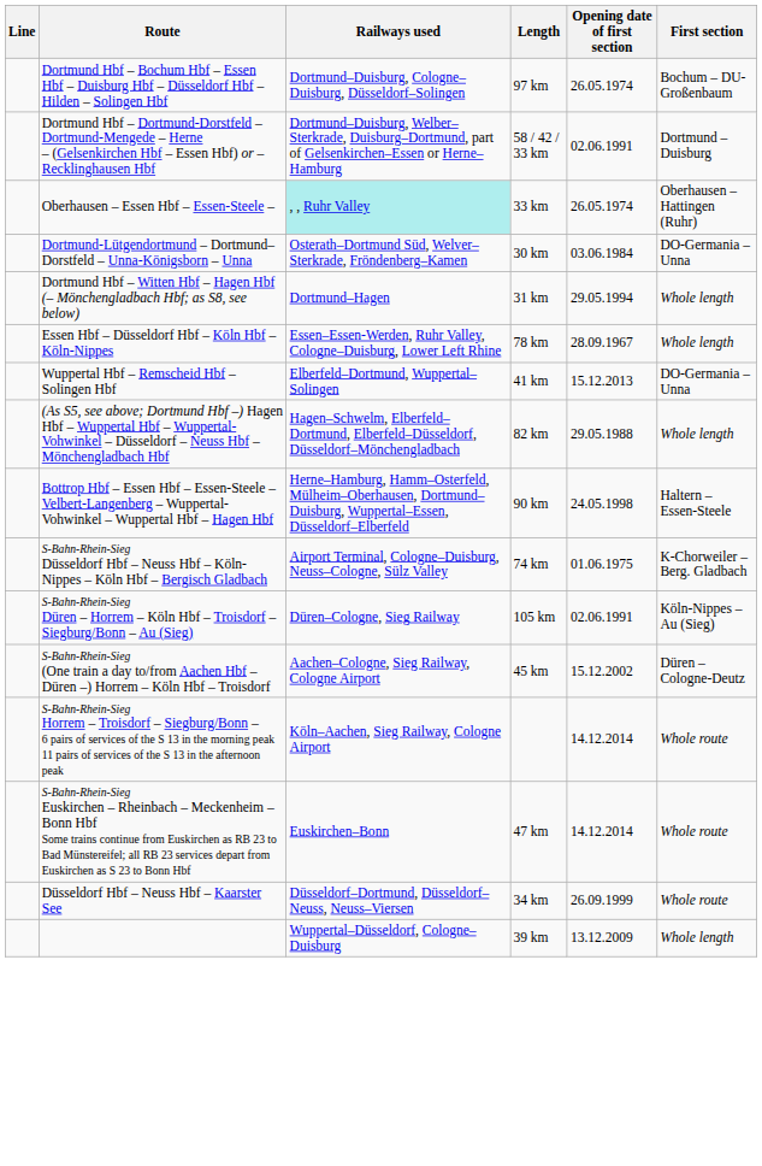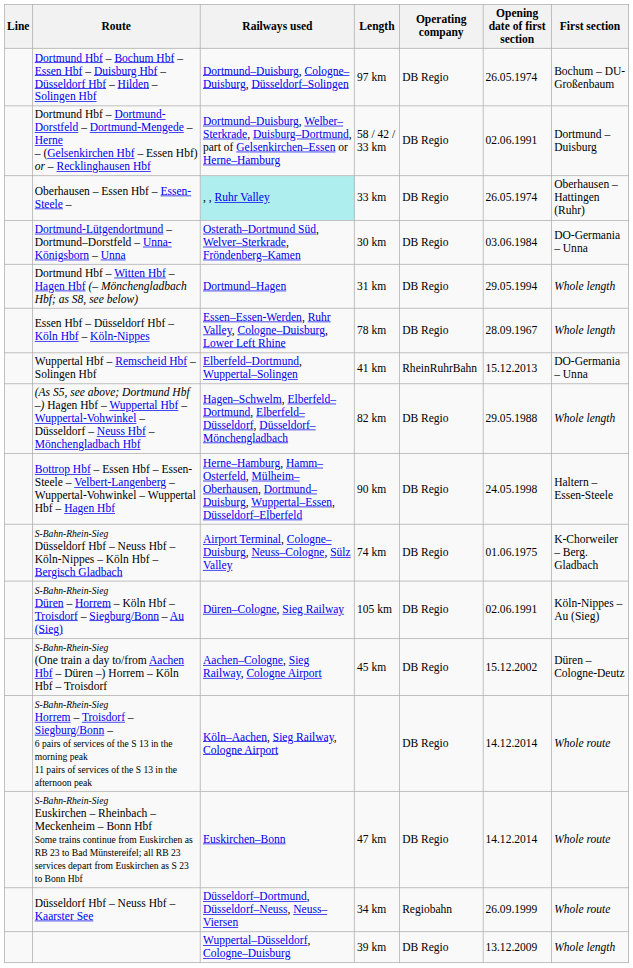 <table class="wikitable">
 <tr class="hintergrundfarbe5">
 <th>Line</th>
 <th>Route</th>
 <th>Railways used</th>
 <th>Length</th>
+<th>Operating company</th>
 <th>Opening date of first section</th>
 <th>First section</th>
 </tr>
 <tr>
 <td></td>
 <td><a href='#'>Dortmund Hbf</a> – <a href='#'>Bochum Hbf</a> – <a href='#'>Essen Hbf</a> –  <a href='#'>Duisburg Hbf</a> –  <a href='#'>Düsseldorf Hbf</a> – <a href='#'>Hilden</a> – <a href='#'>Solingen Hbf</a></td>
 <td><a href='#'>Dortmund–Duisburg</a>, <a href='#'>Cologne–Duisburg</a>, <a href='#'>Düsseldorf–Solingen</a></td>
 <td>97 km</td>
+<td>DB Regio</td>
 <td>26.05.1974</td>
 <td>Bochum – DU-Großenbaum</td>
 </tr>
 <tr>
 <td></td>
 <td>Dortmund Hbf – <a href='#'>Dortmund-Dorstfeld</a> – <a href='#'>Dortmund-Mengede</a> – <a href='#'>Herne</a><br>– (<a href='#'>Gelsenkirchen Hbf</a> – Essen Hbf) <em>or</em> – <a href='#'>Recklinghausen Hbf</a></td>
 <td><a href='#'>Dortmund–Duisburg</a>, <a href='#'>Welber–Sterkrade</a>, <a href='#'>Duisburg–Dortmund</a>, part of <a href='#'>Gelsenkirchen–Essen</a> or <a href='#'>Herne–Hamburg</a></td>
 <td>58 / 42 / 33 km<br></td>
+<td>DB Regio</td>
 <td>02.06.1991</td>
 <td>Dortmund – Duisburg</td>
 </tr>
 <tr>
 <td></td>
 <td>Oberhausen –  Essen Hbf – <a href='#'>Essen-Steele</a> – </td>
 <td style="background: paleturquoise;">, , <a href='#'>Ruhr Valley</a></td>
 <td>33 km</td>
+<td>DB Regio</td>
 <td>26.05.1974</td>
 <td>Oberhausen – Hattingen (Ruhr)</td>
 </tr>
 <tr>
 <td></td>
 <td><a href='#'>Dortmund-Lütgendortmund</a> – Dortmund–Dorstfeld – <a href='#'>Unna-Königsborn</a> – <a href='#'>Unna</a></td>
 <td><a href='#'>Osterath–Dortmund Süd</a>, <a href='#'>Welver–Sterkrade</a>, <a href='#'>Fröndenberg–Kamen</a></td>
 <td>30 km</td>
+<td>DB Regio</td>
 <td>03.06.1984</td>
 <td>DO-Germania – Unna</td>
 </tr>
 <tr>
 <td></td>
 <td>Dortmund Hbf – <a href='#'>Witten Hbf</a> –  <a href='#'>Hagen Hbf</a> <em>(– Mönchengladbach Hbf; as S8, see below)</em></td>
 <td><a href='#'>Dortmund–Hagen</a></td>
 <td>31 km</td>
+<td>DB Regio</td>
 <td>29.05.1994</td>
 <td><em>Whole length</em></td>
 </tr>
 <tr>
 <td></td>
 <td>Essen Hbf –  Düsseldorf Hbf –  <a href='#'>Köln Hbf</a> – <a href='#'>Köln-Nippes</a></td>
 <td><a href='#'>Essen–Essen-Werden</a>, <a href='#'>Ruhr Valley</a>, <a href='#'>Cologne–Duisburg</a>, <a href='#'>Lower Left Rhine</a></td>
 <td>78 km</td>
+<td>DB Regio</td>
 <td>28.09.1967</td>
 <td><em>Whole length</em></td>
 </tr>
 <tr>
 <td></td>
 <td>Wuppertal Hbf – <a href='#'>Remscheid Hbf</a> – Solingen Hbf</td>
 <td><a href='#'>Elberfeld–Dortmund</a>, <a href='#'>Wuppertal–Solingen</a></td>
 <td>41 km</td>
+<td>RheinRuhrBahn </td>
 <td>15.12.2013</td>
 <td>DO-Germania – Unna</td>
 </tr>
 <tr>
 <td></td>
 <td><em>(As S5, see above; Dortmund Hbf –)</em> Hagen Hbf – <a href='#'>Wuppertal Hbf</a> – <a href='#'>Wuppertal-Vohwinkel</a> – Düsseldorf – <a href='#'>Neuss Hbf</a> – <a href='#'>Mönchengladbach Hbf</a></td>
 <td><a href='#'>Hagen–Schwelm</a>, <a href='#'>Elberfeld–Dortmund</a>, <a href='#'>Elberfeld–Düsseldorf</a>, <a href='#'>Düsseldorf–Mönchengladbach</a></td>
 <td>82 km</td>
+<td>DB Regio</td>
 <td>29.05.1988</td>
 <td><em>Whole length</em></td>
 </tr>
 <tr>
 <td></td>
 <td>  <a href='#'>Bottrop Hbf</a> – Essen Hbf – Essen-Steele – <a href='#'>Velbert-Langenberg</a> – Wuppertal-Vohwinkel – Wuppertal Hbf – <a href='#'>Hagen Hbf</a></td>
 <td><a href='#'>Herne–Hamburg</a>, <a href='#'>Hamm–Osterfeld</a>, <a href='#'>Mülheim–Oberhausen</a>, <a href='#'>Dortmund–Duisburg</a>, <a href='#'>Wuppertal–Essen</a>, <a href='#'>Düsseldorf–Elberfeld</a></td>
 <td>90 km</td>
+<td>DB Regio</td>
 <td>24.05.1998</td>
 <td>Haltern – <br>Essen-Steele</td>
 </tr>
 <tr>
 <td></td>
 <td><small><em>S-Bahn-Rhein-Sieg</em></small><br>  Düsseldorf Hbf – Neuss Hbf – Köln-Nippes – Köln Hbf – <a href='#'>Bergisch Gladbach</a></td>
 <td><a href='#'>Airport Terminal</a>, <a href='#'>Cologne–Duisburg</a>, <a href='#'>Neuss–Cologne</a>, <a href='#'>Sülz Valley</a></td>
 <td>74 km</td>
+<td>DB Regio</td>
 <td>01.06.1975</td>
 <td>K-Chorweiler – Berg. Gladbach</td>
 </tr>
 <tr>
 <td></td>
 <td><small><em>S-Bahn-Rhein-Sieg</em></small><br><a href='#'>Düren</a> – <a href='#'>Horrem</a> – Köln Hbf – <a href='#'>Troisdorf</a> – <a href='#'>Siegburg/Bonn</a> – <a href='#'>Au (Sieg)</a></td>
 <td><a href='#'>Düren–Cologne</a>, <a href='#'>Sieg Railway</a></td>
 <td>105 km</td>
+<td>DB Regio</td>
 <td>02.06.1991</td>
 <td>Köln-Nippes – Au (Sieg)</td>
 </tr>
 <tr>
 <td></td>
 <td><small><em>S-Bahn-Rhein-Sieg</em></small><br>(One train a day to/from <a href='#'>Aachen Hbf</a> – Düren –) Horrem – Köln Hbf –  Troisdorf</td>
 <td><a href='#'>Aachen–Cologne</a>, <a href='#'>Sieg Railway</a>, <a href='#'>Cologne Airport</a></td>
 <td>45 km</td>
+<td>DB Regio</td>
 <td>15.12.2002</td>
 <td>Düren – Cologne-Deutz</td>
 </tr>
 <tr>
 <td></td>
 <td><small><em>S-Bahn-Rhein-Sieg</em></small><br><a href='#'>Horrem</a> –   <a href='#'>Troisdorf</a> – <a href='#'>Siegburg/Bonn</a> – <br><small>6 pairs of services of the S 13 in the morning peak</small><br><small>11 pairs of services of the S 13 in the afternoon peak</small></td>
 <td><a href='#'>Köln–Aachen</a>, <a href='#'>Sieg Railway</a>, <a href='#'>Cologne Airport</a></td>
 <td></td>
+<td>DB Regio</td>
 <td>14.12.2014</td>
 <td><em>Whole route</em></td>
 </tr>
 <tr>
 <td></td>
 <td><small><em>S-Bahn-Rhein-Sieg</em></small><br>Euskirchen – Rheinbach – Meckenheim – Bonn Hbf<br><small>Some trains continue from Euskirchen as RB 23 to Bad Münstereifel; all RB 23 services depart from Euskirchen as S 23 to Bonn Hbf</small></td>
 <td><a href='#'>Euskirchen–Bonn</a></td>
 <td>47 km</td>
+<td>DB Regio</td>
 <td>14.12.2014</td>
 <td><em>Whole route</em></td>
 </tr>
 <tr>
 <td></td>
 <td> Düsseldorf Hbf – Neuss Hbf – <a href='#'>Kaarster See</a></td>
 <td><a href='#'>Düsseldorf–Dortmund</a>, <a href='#'>Düsseldorf–Neuss</a>, <a href='#'>Neuss–Viersen</a></td>
 <td>34 km</td>
+<td>Regiobahn</td>
 <td>26.09.1999</td>
 <td><em>Whole route</em></td>
 </tr>
 <tr>
 <td></td>
 <td></td>
 <td><a href='#'>Wuppertal–Düsseldorf</a>, <a href='#'>Cologne–Duisburg</a></td>
 <td>39 km</td>
+<td>DB Regio</td>
 <td>13.12.2009</td>
 <td><em>Whole length</em></td>
 </tr>
 </table>
